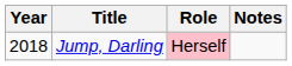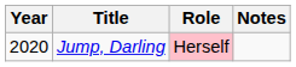 <table class="wikitable">
 <tr>
 <th>Year</th>
 <th>Title</th>
 <th>Role</th>
 <th>Notes</th>
 </tr>
 <tr>
-<td>2018</td>
+<td>2020</td>
 <td><em><a href='#'>Jump, Darling</a></em></td>
 <td style="background: pink;">Herself</td>
 <td></td>
 </tr>
 </table>
